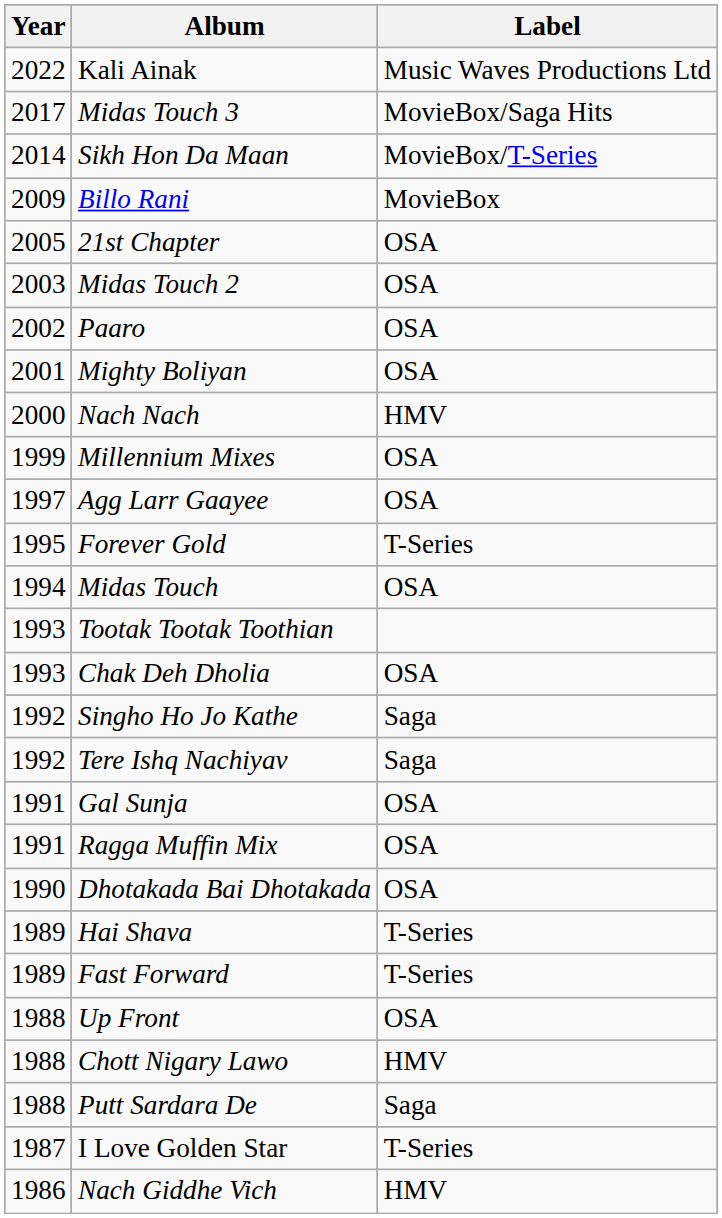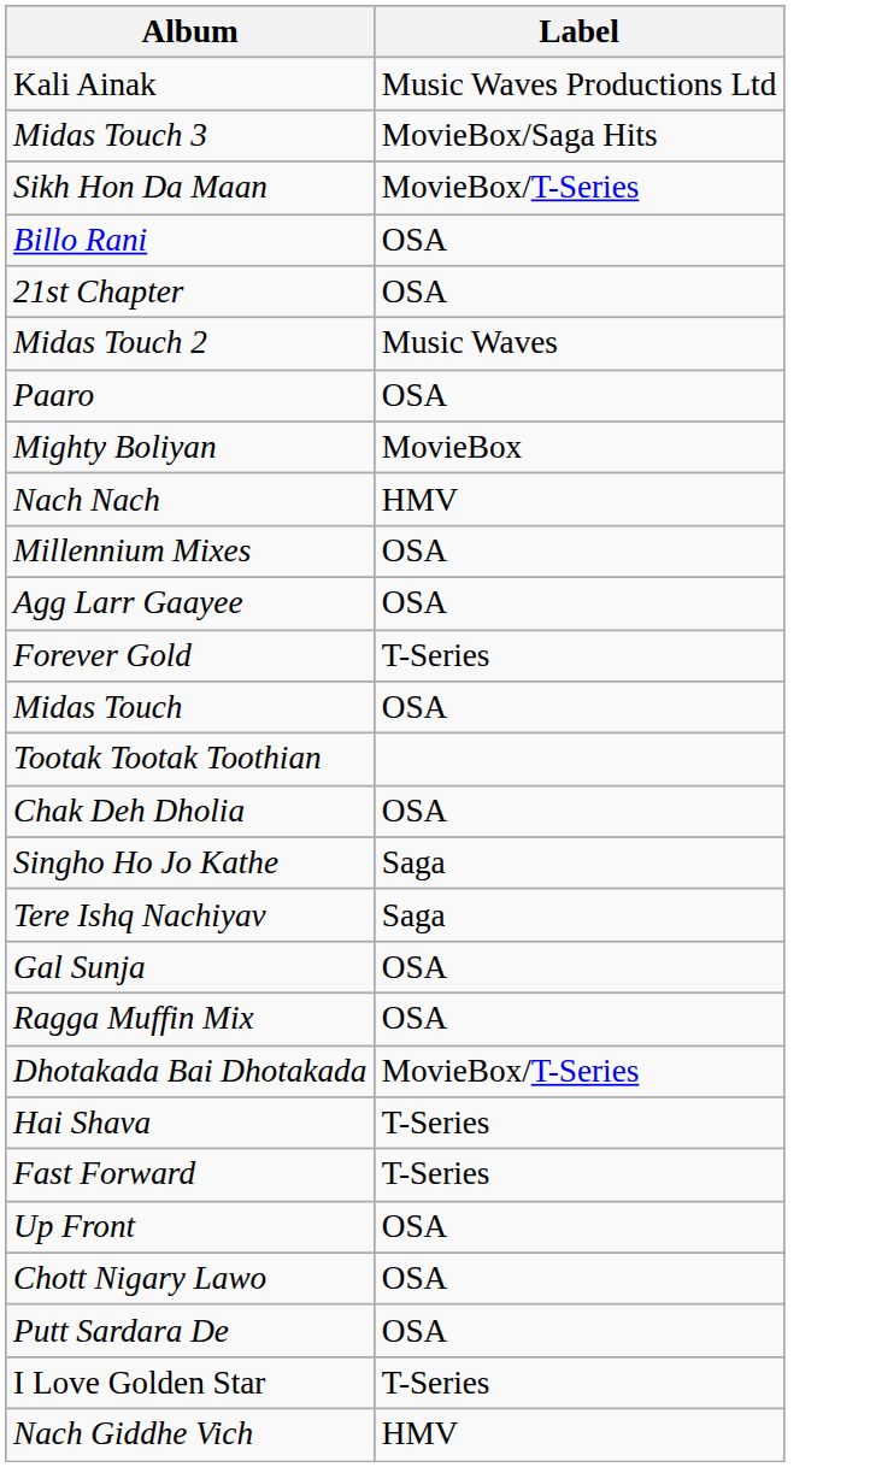 <table class = "wikitable sortable">
 <tr>
-<th>Year</th>
 <th>Album</th>
 <th>Label</th>
 </tr>
 <tr>
-<td>2022</td>
 <td>Kali Ainak</td>
 <td>Music Waves Productions Ltd</td>
 </tr>
 <tr>
-<td>2017</td>
 <td><em>Midas Touch 3</em></td>
 <td>MovieBox/Saga Hits</td>
 </tr>
 <tr>
-<td>2014</td>
 <td><em>Sikh Hon Da Maan</em></td>
 <td>MovieBox/<a href='#'>T-Series</a></td>
 </tr>
 <tr>
-<td>2009</td>
 <td><em><a href='#'>Billo Rani</a></em></td>
-<td>MovieBox</td>
+<td>OSA</td>
 </tr>
 <tr>
-<td>2005</td>
 <td><em>21st Chapter</em></td>
 <td>OSA</td>
 </tr>
 <tr>
-<td>2003</td>
 <td><em>Midas Touch 2</em></td>
-<td>OSA</td>
+<td>Music Waves</td>
 </tr>
 <tr>
-<td>2002</td>
 <td><em>Paaro</em></td>
 <td>OSA</td>
 </tr>
 <tr>
-<td>2001</td>
 <td><em>Mighty Boliyan</em></td>
-<td>OSA</td>
+<td>MovieBox</td>
 </tr>
 <tr>
-<td>2000</td>
 <td><em>Nach Nach</em></td>
 <td>HMV</td>
 </tr>
 <tr>
-<td>1999</td>
 <td><em>Millennium Mixes</em></td>
 <td>OSA</td>
 </tr>
 <tr>
-<td>1997</td>
 <td><em>Agg Larr Gaayee</em></td>
 <td>OSA</td>
 </tr>
 <tr>
-<td>1995</td>
 <td><em>Forever Gold</em></td>
 <td>T-Series</td>
 </tr>
 <tr>
-<td>1994</td>
 <td><em>Midas Touch</em></td>
 <td>OSA</td>
 </tr>
 <tr>
-<td>1993</td>
 <td><em>Tootak Tootak Toothian</em></td>
 <td></td>
 </tr>
 <tr>
-<td>1993</td>
 <td><em>Chak Deh Dholia</em></td>
 <td>OSA</td>
 </tr>
 <tr>
-<td>1992</td>
 <td><em>Singho Ho Jo Kathe</em></td>
 <td>Saga</td>
 </tr>
 <tr>
-<td>1992</td>
 <td><em>Tere Ishq Nachiyav</em></td>
 <td>Saga</td>
 </tr>
 <tr>
-<td>1991</td>
 <td><em>Gal Sunja</em></td>
 <td>OSA</td>
 </tr>
 <tr>
-<td>1991</td>
 <td><em>Ragga Muffin Mix</em></td>
 <td>OSA</td>
 </tr>
 <tr>
-<td>1990</td>
 <td><em>Dhotakada Bai Dhotakada</em></td>
-<td>OSA</td>
+<td>MovieBox/<a href='#'>T-Series</a></td>
 </tr>
 <tr>
-<td>1989</td>
 <td><em>Hai Shava</em></td>
 <td>T-Series</td>
 </tr>
 <tr>
-<td>1989</td>
 <td><em>Fast Forward</em></td>
 <td>T-Series</td>
 </tr>
 <tr>
-<td>1988</td>
 <td><em>Up Front</em></td>
 <td>OSA</td>
 </tr>
 <tr>
-<td>1988</td>
 <td><em>Chott Nigary Lawo</em></td>
-<td>HMV</td>
+<td>OSA</td>
 </tr>
 <tr>
-<td>1988</td>
 <td><em>Putt Sardara De</em></td>
-<td>Saga</td>
+<td>OSA</td>
 </tr>
 <tr>
-<td>1987</td>
 <td>I Love Golden Star</td>
 <td>T-Series</td>
 </tr>
 <tr>
-<td>1986</td>
 <td><em>Nach Giddhe Vich</em></td>
 <td>HMV</td>
 </tr>
 </table>
